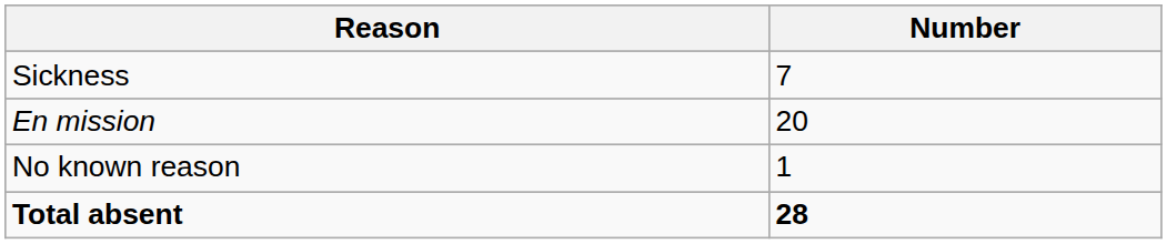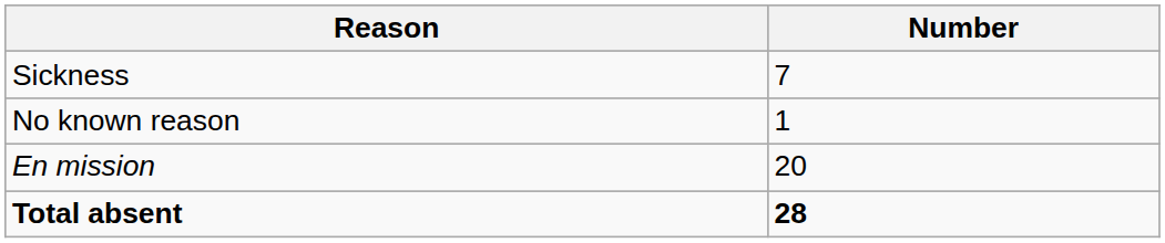 <table class="wikitable" style="text-align:left; width:50%;">
 <tr>
 <th>Reason</th>
 <th>Number</th>
 </tr>
 <tr>
 <td>Sickness</td>
 <td>7</td>
 </tr>
 <tr>
+<td>No known reason</td>
+<td>1</td>
+</tr>
+<tr>
 <td><em>En mission</em></td>
 <td>20</td>
-</tr>
-<tr>
-<td>No known reason</td>
-<td>1</td>
 </tr>
 <tr>
 <td><strong>Total absent</strong></td>
 <td><strong>28</strong></td>
 </tr>
 </table>
